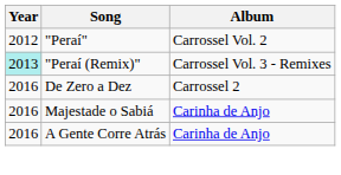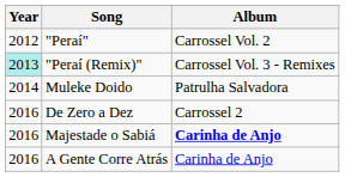 <table class="wikitable">
 <tr>
 <th>Year</th>
 <th>Song</th>
 <th>Album</th>
 </tr>
 <tr>
 <td>2012</td>
 <td>"Peraí"</td>
 <td>Carrossel Vol. 2</td>
 </tr>
 <tr>
 <td style="background: paleturquoise;">2013</td>
 <td>"Peraí (Remix)"</td>
 <td>Carrossel Vol. 3 - Remixes</td>
 </tr>
 <tr>
+<td>2014</td>
+<td>Muleke Doido</td>
+<td>Patrulha Salvadora</td>
+</tr>
+<tr>
 <td>2016</td>
 <td>De Zero a Dez</td>
 <td>Carrossel 2</td>
 </tr>
 <tr>
 <td>2016</td>
 <td>Majestade o Sabiá</td>
-<td><a href='#'>Carinha de Anjo</a></td>
+<td><strong><a href='#'>Carinha de Anjo</a></strong></td>
 </tr>
 <tr>
 <td>2016</td>
 <td>A Gente Corre Atrás</td>
 <td><a href='#'>Carinha de Anjo</a></td>
 </tr>
 </table>
